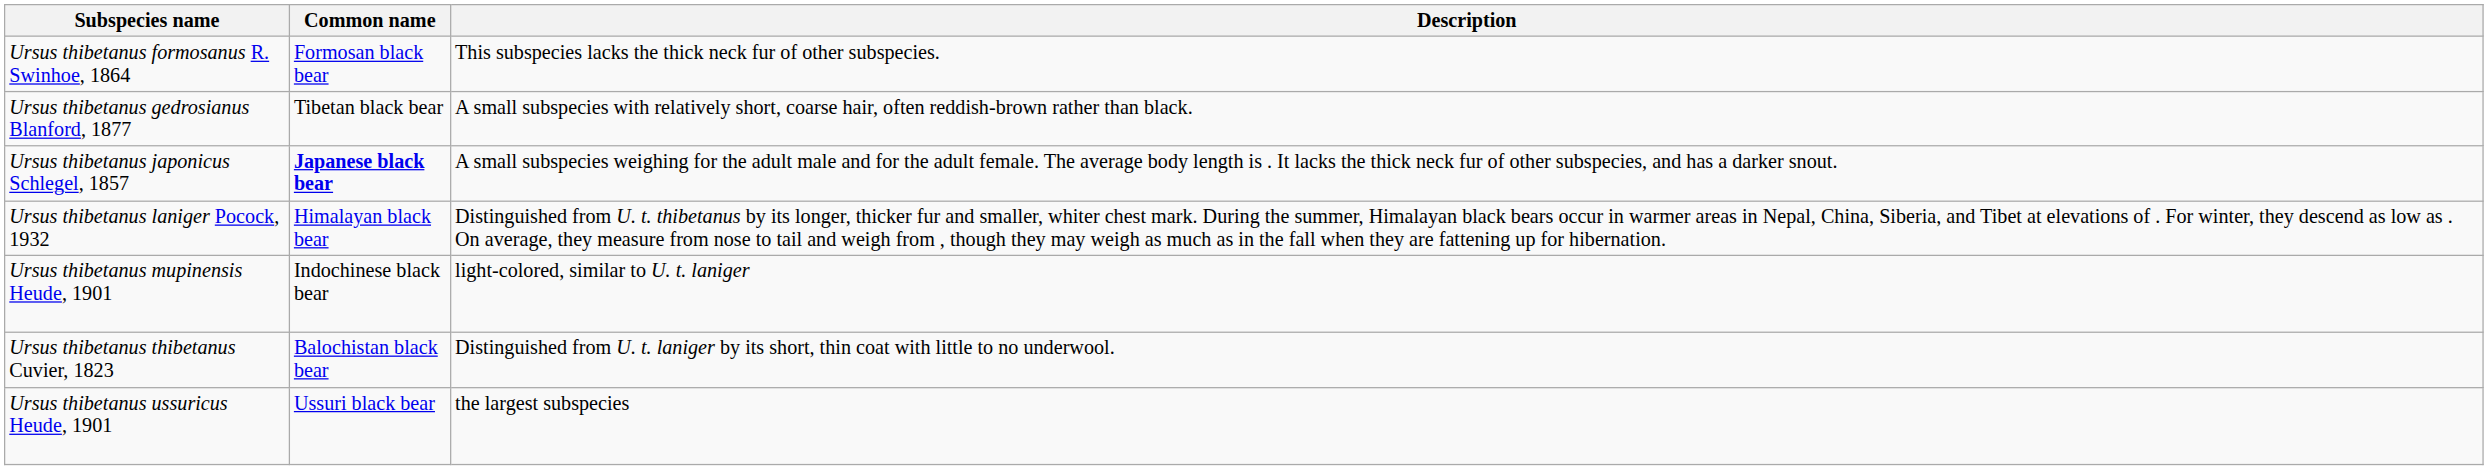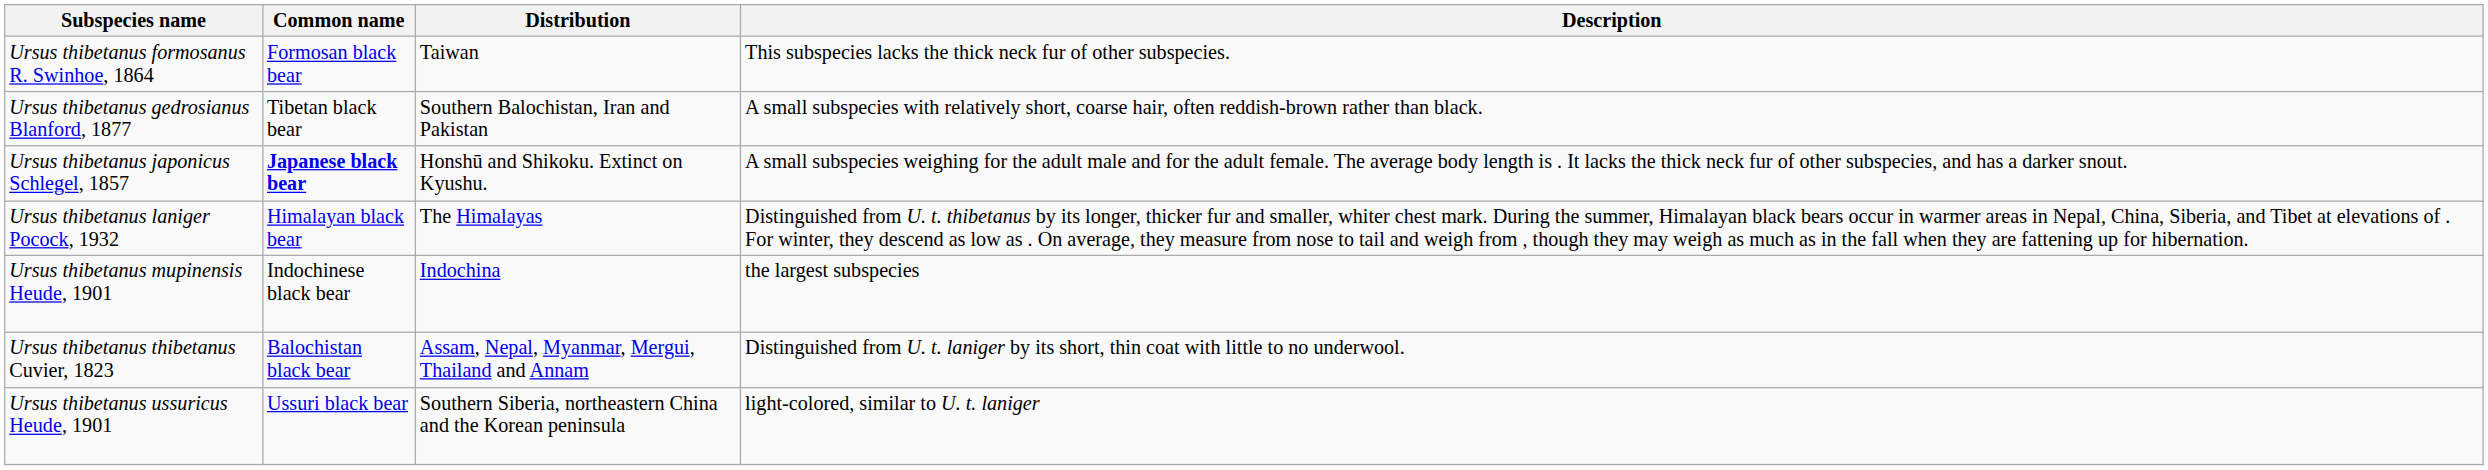 <table class="wikitable">
 <tr>
 <th>Subspecies name</th>
 <th>Common name</th>
+<th>Distribution</th>
 <th>Description</th>
 </tr>
 <tr>
 <td valign="top"><em>Ursus thibetanus formosanus</em> <span><a href='#'>R. Swinhoe</a>, 1864</span><br></td>
 <td valign="top"><a href='#'>Formosan black bear</a></td>
+<td valign="top">Taiwan</td>
 <td valign="top">This subspecies lacks the thick neck fur of other subspecies.</td>
 </tr>
 <tr>
 <td valign="top"><em>Ursus thibetanus gedrosianus</em> <span><a href='#'>Blanford</a>, 1877</span> <br></td>
 <td valign=top>Tibetan black bear</td>
+<td valign="top">Southern Balochistan, Iran and Pakistan</td>
 <td valign="top">A small subspecies with relatively short, coarse hair, often reddish-brown rather than black.</td>
 </tr>
 <tr>
 <td valign=top><em>Ursus thibetanus japonicus</em> <span><a href='#'>Schlegel</a>, 1857</span><br></td>
 <td valign=top><strong><a href='#'>Japanese black bear</a></strong></td>
+<td valign=top>Honshū and Shikoku. Extinct on Kyushu.</td>
 <td valign=top>A small subspecies weighing  for the adult male and  for the adult female. The average body length is . It lacks the thick neck fur of other subspecies, and has a darker snout.</td>
 </tr>
 <tr>
 <td valign=top><em>Ursus thibetanus laniger</em> <span><a href='#'>Pocock</a>, 1932</span><br></td>
 <td valign=top><a href='#'>Himalayan black bear</a></td>
+<td valign=top>The <a href='#'>Himalayas</a></td>
 <td valign=top>Distinguished from <em>U. t. thibetanus</em> by its longer, thicker fur and smaller, whiter chest mark. During the summer, Himalayan black bears occur in warmer areas in Nepal, China, Siberia, and Tibet at elevations of . For winter, they descend as low as . On average, they measure  from nose to tail and weigh from , though they may weigh as much as  in the fall when they are fattening up for hibernation.</td>
 </tr>
 <tr>
 <td valign=top><em>Ursus thibetanus mupinensis</em> <span><a href='#'>Heude</a>, 1901</span><br><br></td>
 <td valign=top>Indochinese black bear</td>
-<td valign=top>light-colored, similar to <em>U. t. laniger</em></td>
+<td valign=top><a href='#'>Indochina</a></td>
+<td valign=top>the largest subspecies</td>
 </tr>
 <tr>
 <td valign=top><em>Ursus thibetanus thibetanus</em> <span>Cuvier, 1823</span> <br></td>
 <td valign="top"><a href='#'>Balochistan black bear</a></td>
+<td valign=top><a href='#'>Assam</a>, <a href='#'>Nepal</a>, <a href='#'>Myanmar</a>, <a href='#'>Mergui</a>, <a href='#'>Thailand</a> and <a href='#'>Annam</a></td>
 <td valign=top>Distinguished from <em>U. t. laniger</em> by its short, thin coat with little to no underwool.</td>
 </tr>
 <tr>
 <td valign=top><em>Ursus thibetanus ussuricus</em> <span><a href='#'>Heude</a>, 1901</span><br><br></td>
 <td valign=top><a href='#'>Ussuri black bear</a></td>
-<td valign=top>the largest subspecies</td>
+<td valign=top>Southern Siberia, northeastern China and the Korean peninsula</td>
+<td valign=top>light-colored, similar to <em>U. t. laniger</em></td>
 </tr>
 </table>
